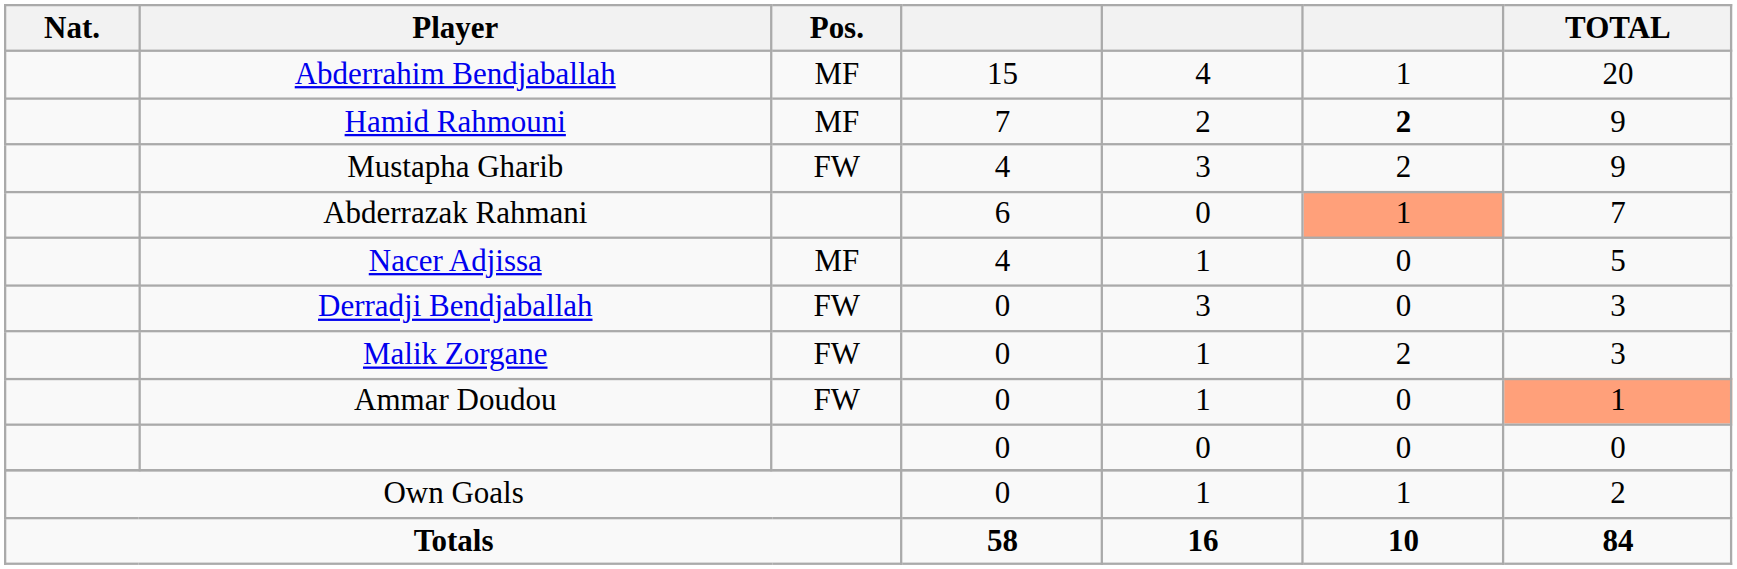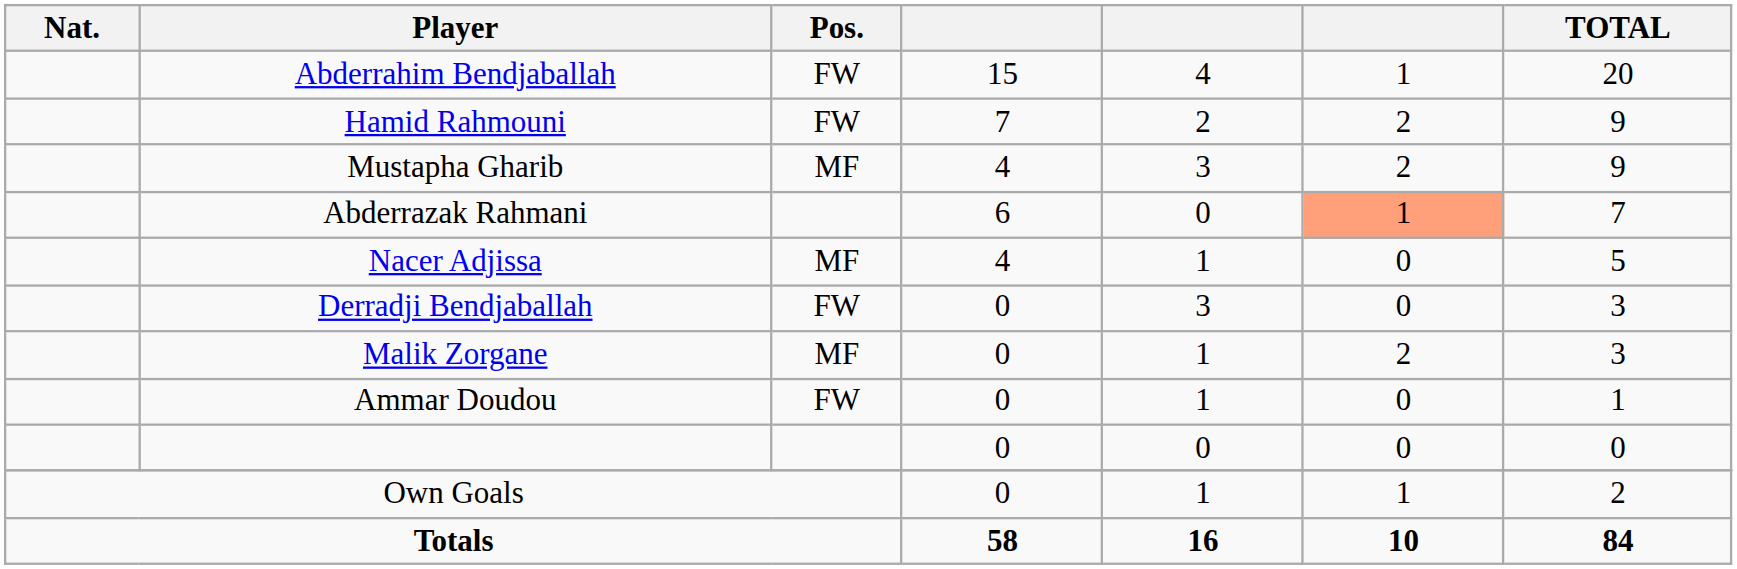 <table class="wikitable sortable alternance"  style="font-size:85%; text-align:center; line-height:14px; width:60%;">
 <tr>
 <th width=10>Nat.</th>
 <th width=140>Player</th>
 <th width=10>Pos.</th>
 <th width=40></th>
 <th width=40></th>
 <th width=40></th>
 <th width=40>TOTAL</th>
 </tr>
 <tr>
 <td></td>
 <td><a href='#'>Abderrahim Bendjaballah</a></td>
-<td>MF</td>
+<td>FW</td>
 <td>15</td>
 <td>4</td>
 <td>1</td>
 <td>20</td>
 </tr>
 <tr>
 <td></td>
 <td><a href='#'>Hamid Rahmouni</a></td>
-<td>MF</td>
+<td>FW</td>
 <td>7</td>
 <td>2</td>
-<td><strong>2</strong></td>
+<td>2</td>
 <td>9</td>
 </tr>
 <tr>
 <td></td>
 <td>Mustapha Gharib</td>
-<td>FW</td>
+<td>MF</td>
 <td>4</td>
 <td>3</td>
 <td>2</td>
 <td>9</td>
 </tr>
 <tr>
 <td></td>
 <td>Abderrazak Rahmani</td>
 <td></td>
 <td>6</td>
 <td>0</td>
 <td style="background: lightsalmon;">1</td>
 <td>7</td>
 </tr>
 <tr>
 <td></td>
 <td><a href='#'>Nacer Adjissa</a></td>
 <td>MF</td>
 <td>4</td>
 <td>1</td>
 <td>0</td>
 <td>5</td>
 </tr>
 <tr>
 <td></td>
 <td><a href='#'>Derradji Bendjaballah</a></td>
 <td>FW</td>
 <td>0</td>
 <td>3</td>
 <td>0</td>
 <td>3</td>
 </tr>
 <tr>
 <td></td>
 <td><a href='#'>Malik Zorgane</a></td>
-<td>FW</td>
+<td>MF</td>
 <td>0</td>
 <td>1</td>
 <td>2</td>
 <td>3</td>
 </tr>
 <tr>
 <td></td>
 <td>Ammar Doudou</td>
 <td>FW</td>
 <td>0</td>
 <td>1</td>
 <td>0</td>
-<td style="background: lightsalmon;">1</td>
+<td>1</td>
 </tr>
 <tr>
 <td></td>
 <td></td>
 <td></td>
 <td>0</td>
 <td>0</td>
 <td>0</td>
 <td>0</td>
 </tr>
 <tr>
 </tr>
 <tr class="sortbottom">
 <td colspan="3">Own Goals</td>
 <td>0</td>
 <td>1</td>
 <td>1</td>
 <td>2</td>
 </tr>
 <tr class="sortbottom">
 <td colspan="3"><strong>Totals</strong></td>
 <td><strong>58</strong></td>
 <td><strong>16</strong></td>
 <td><strong>10</strong></td>
 <td><strong>84</strong></td>
 </tr>
 </table>
